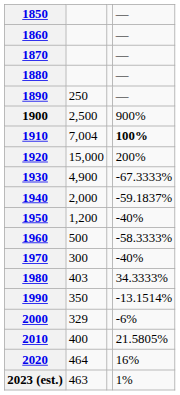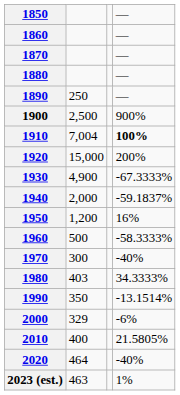 <table class="wikitable">
 <tr>
 <th><a href='#'>1850</a></th>
 <td></td>
 <td></td>
 <td>—</td>
 </tr>
 <tr>
 <th><a href='#'>1860</a></th>
 <td></td>
 <td></td>
 <td>—</td>
 </tr>
 <tr>
 <th><a href='#'>1870</a></th>
 <td></td>
 <td></td>
 <td>—</td>
 </tr>
 <tr>
 <th><a href='#'>1880</a></th>
 <td></td>
 <td></td>
 <td>—</td>
 </tr>
 <tr>
 <th><a href='#'>1890</a></th>
 <td>250</td>
 <td></td>
 <td>—</td>
 </tr>
 <tr>
 <th>1900</th>
 <td>2,500</td>
 <td></td>
 <td>900%</td>
 </tr>
 <tr>
 <th><a href='#'>1910</a></th>
 <td>7,004</td>
 <td></td>
 <td><strong>100%</strong></td>
 </tr>
 <tr>
 <th><a href='#'>1920</a></th>
 <td>15,000</td>
 <td></td>
 <td>200%</td>
 </tr>
 <tr>
 <th><a href='#'>1930</a></th>
 <td>4,900</td>
 <td></td>
 <td>-67.3333%</td>
 </tr>
 <tr>
 <th><a href='#'>1940</a></th>
 <td>2,000</td>
 <td></td>
 <td>-59.1837%</td>
 </tr>
 <tr>
 <th><a href='#'>1950</a></th>
 <td>1,200</td>
 <td></td>
-<td>-40%</td>
+<td>16%</td>
 </tr>
 <tr>
 <th><a href='#'>1960</a></th>
 <td>500</td>
 <td></td>
 <td>-58.3333%</td>
 </tr>
 <tr>
 <th><a href='#'>1970</a></th>
 <td>300</td>
 <td></td>
 <td>-40%</td>
 </tr>
 <tr>
 <th><a href='#'>1980</a></th>
 <td>403</td>
 <td></td>
 <td>34.3333%</td>
 </tr>
 <tr>
 <th><a href='#'>1990</a></th>
 <td>350</td>
 <td></td>
 <td>-13.1514%</td>
 </tr>
 <tr>
 <th><a href='#'>2000</a></th>
 <td>329</td>
 <td></td>
 <td>-6%</td>
 </tr>
 <tr>
 <th><a href='#'>2010</a></th>
 <td>400</td>
 <td></td>
 <td>21.5805%</td>
 </tr>
 <tr>
 <th><a href='#'>2020</a></th>
 <td>464</td>
 <td></td>
-<td>16%</td>
+<td>-40%</td>
 </tr>
 <tr>
 <th>2023 (est.)</th>
 <td>463</td>
 <td></td>
 <td>1%</td>
 </tr>
 </table>
